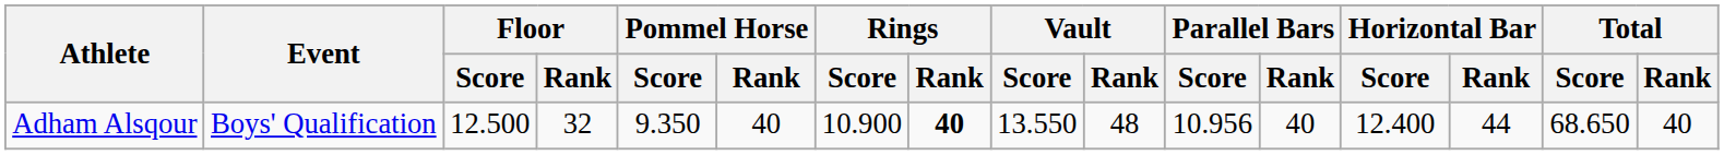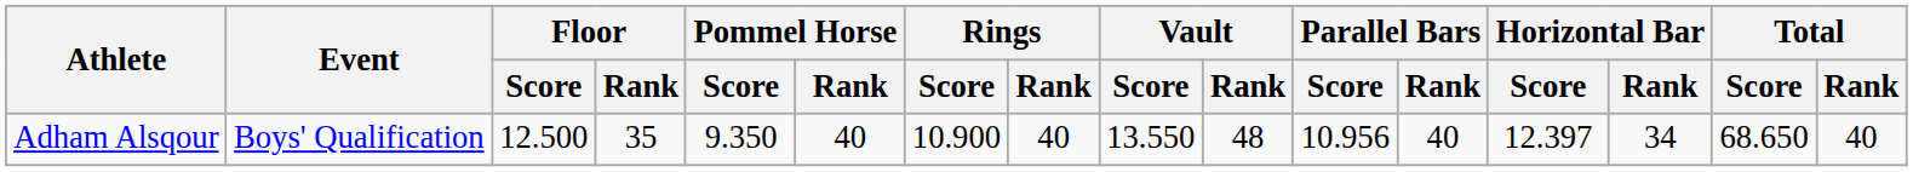 <table class="wikitable" border="1" style="font-size:90%">
 <tr>
 <th rowspan=2>Athlete</th>
 <th rowspan=2>Event</th>
 <th colspan=2>Floor</th>
 <th colspan=2>Pommel Horse</th>
 <th colspan=2>Rings</th>
 <th colspan=2>Vault</th>
 <th colspan=2>Parallel Bars</th>
 <th colspan=2>Horizontal Bar</th>
 <th colspan=2>Total</th>
 </tr>
 <tr>
 <th>Score</th>
 <th>Rank</th>
 <th>Score</th>
 <th>Rank</th>
 <th>Score</th>
 <th>Rank</th>
 <th>Score</th>
 <th>Rank</th>
 <th>Score</th>
 <th>Rank</th>
 <th>Score</th>
 <th>Rank</th>
 <th>Score</th>
 <th>Rank</th>
 </tr>
 <tr>
 <td><a href='#'>Adham Alsqour</a></td>
 <td><a href='#'>Boys' Qualification</a></td>
 <td align=center>12.500</td>
-<td align=center>32</td>
+<td align=center>35</td>
 <td align=center>9.350</td>
 <td align=center>40</td>
 <td align=center>10.900</td>
-<td align=center><strong>40</strong></td>
+<td align=center>40</td>
 <td align=center>13.550</td>
 <td align=center>48</td>
 <td align=center>10.956</td>
 <td align=center>40</td>
-<td align=center>12.400</td>
-<td align=center>44</td>
+<td align=center>12.397</td>
+<td align=center>34</td>
 <td align=center>68.650</td>
 <td align=center>40</td>
 </tr>
 </table>
